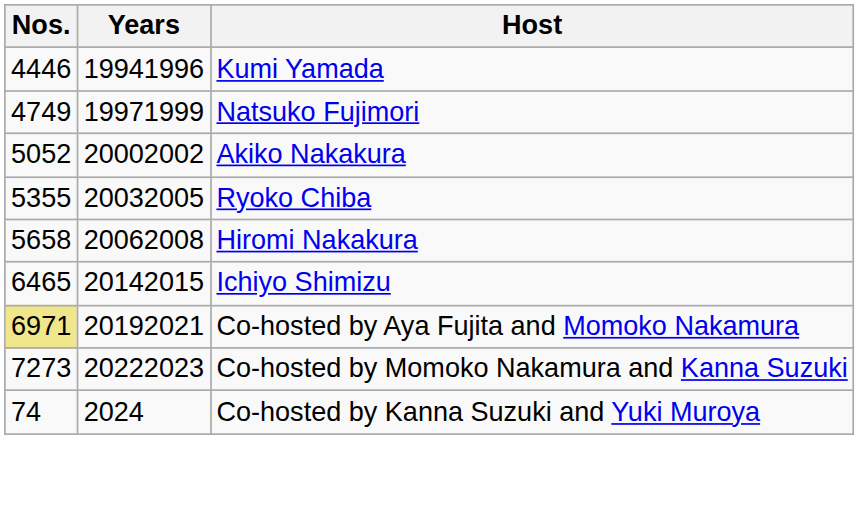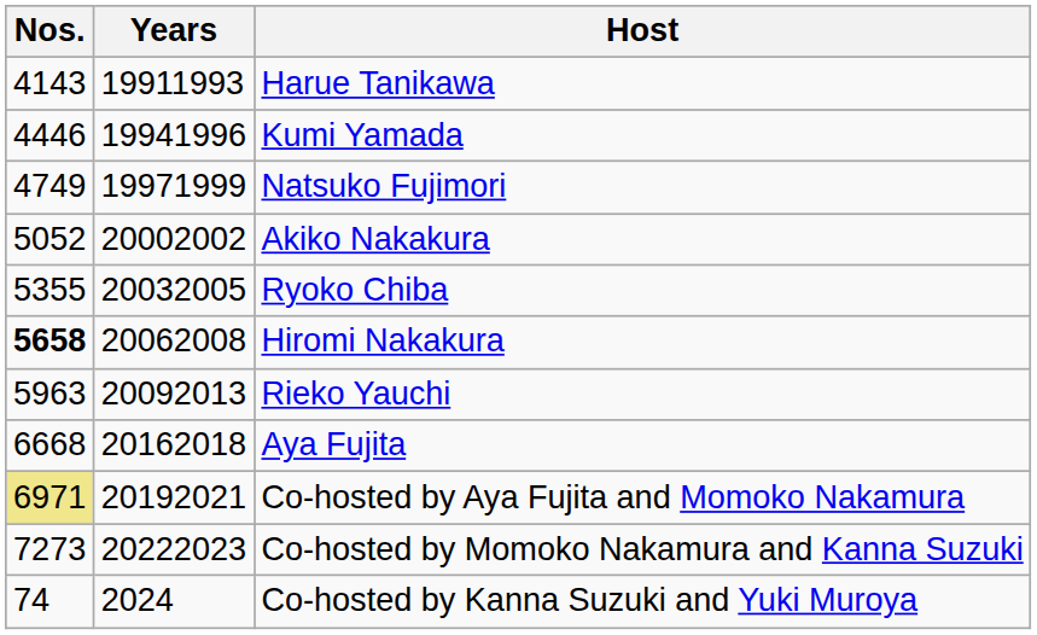 <table class="wikitable" border="1">
 <tr>
 <th>Nos.</th>
 <th>Years</th>
 <th>Host</th>
+</tr>
+<tr>
+<td>4143</td>
+<td>19911993</td>
+<td><a href='#'>Harue Tanikawa</a></td>
 </tr>
 <tr>
 <td>4446</td>
 <td>19941996</td>
 <td><a href='#'>Kumi Yamada</a></td>
 </tr>
 <tr>
 <td>4749</td>
 <td>19971999</td>
 <td><a href='#'>Natsuko Fujimori</a></td>
 </tr>
 <tr>
 <td>5052</td>
 <td>20002002</td>
 <td><a href='#'>Akiko Nakakura</a></td>
 </tr>
 <tr>
 <td>5355</td>
 <td>20032005</td>
 <td><a href='#'>Ryoko Chiba</a></td>
 </tr>
 <tr>
-<td>5658</td>
+<td><strong>5658</strong></td>
 <td>20062008</td>
 <td><a href='#'>Hiromi Nakakura</a></td>
 </tr>
 <tr>
-<td>6465</td>
-<td>20142015</td>
-<td><a href='#'>Ichiyo Shimizu</a></td>
+<td>5963</td>
+<td>20092013</td>
+<td><a href='#'>Rieko Yauchi</a></td>
+</tr>
+<tr>
+<td>6668</td>
+<td>20162018</td>
+<td><a href='#'>Aya Fujita</a></td>
 </tr>
 <tr>
 <td style="background: khaki;">6971</td>
 <td>20192021</td>
 <td>Co-hosted by Aya Fujita and <a href='#'>Momoko Nakamura</a></td>
 </tr>
 <tr>
 <td>7273</td>
 <td>20222023</td>
 <td>Co-hosted by Momoko Nakamura and <a href='#'>Kanna Suzuki</a></td>
 </tr>
 <tr>
 <td>74</td>
 <td>2024</td>
 <td>Co-hosted by Kanna Suzuki and <a href='#'>Yuki Muroya</a></td>
 </tr>
 </table>
